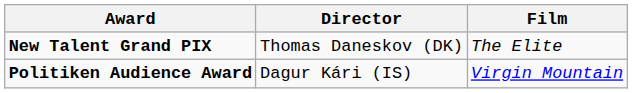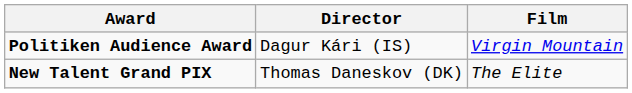 <table class="wikitable">
 <tr>
 <th>Award</th>
 <th>Director</th>
 <th>Film</th>
 </tr>
 <tr>
+<td><strong>Politiken Audience Award</strong></td>
+<td>Dagur Kári (IS)</td>
+<td><em><a href='#'>Virgin Mountain</a></em></td>
+</tr>
+<tr>
 <td><strong>New Talent Grand PIX</strong></td>
 <td>Thomas Daneskov (DK)</td>
 <td><em>The Elite</em></td>
 </tr>
-<tr>
-<td><strong>Politiken Audience Award</strong></td>
-<td>Dagur Kári (IS)</td>
-<td><em><a href='#'>Virgin Mountain</a></em></td>
-</tr>
 </table>
